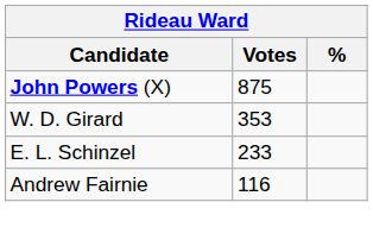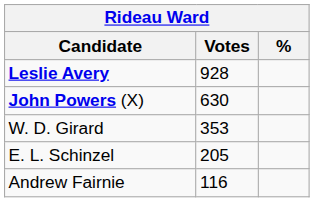 <table class="wikitable">
 <tr>
 <th colspan="3"><a href='#'>Rideau Ward</a></th>
 </tr>
 <tr>
 <th style="width: 170px">Candidate</th>
 <th style="width: 50px">Votes</th>
 <th style="width: 40px">%</th>
 </tr>
 <tr>
+<td><strong><a href='#'>Leslie Avery</a></strong></td>
+<td>928</td>
+<td></td>
+</tr>
+<tr>
 <td><strong><a href='#'>John Powers</a></strong> (X)</td>
-<td>875</td>
+<td>630</td>
 <td></td>
 </tr>
 <tr>
 <td>W. D. Girard</td>
 <td>353</td>
 <td></td>
 </tr>
 <tr>
 <td>E. L. Schinzel</td>
-<td>233</td>
+<td>205</td>
 <td></td>
 </tr>
 <tr>
 <td>Andrew Fairnie</td>
 <td>116</td>
 <td></td>
 </tr>
 </table>
